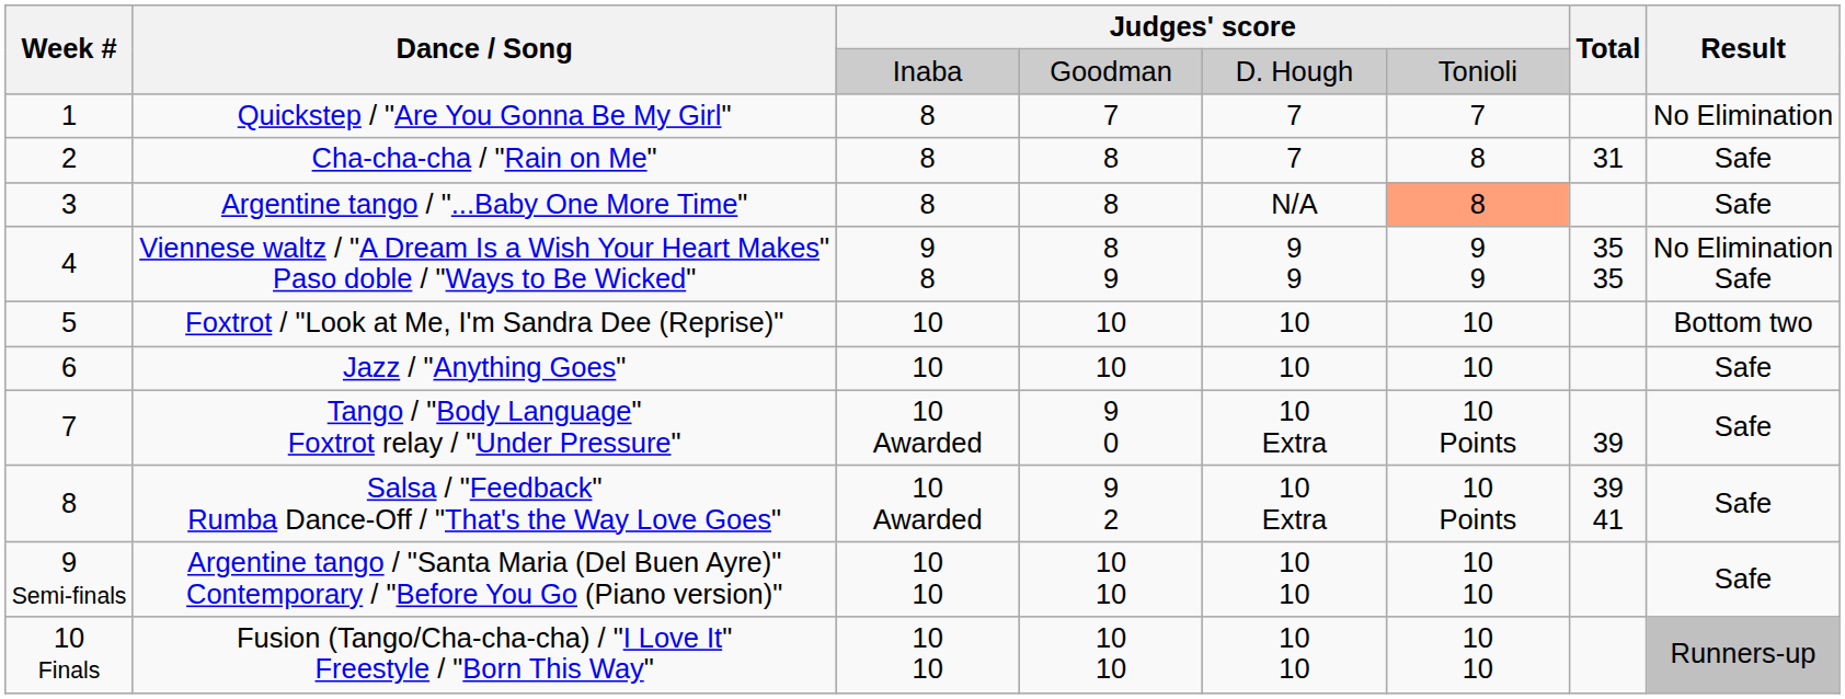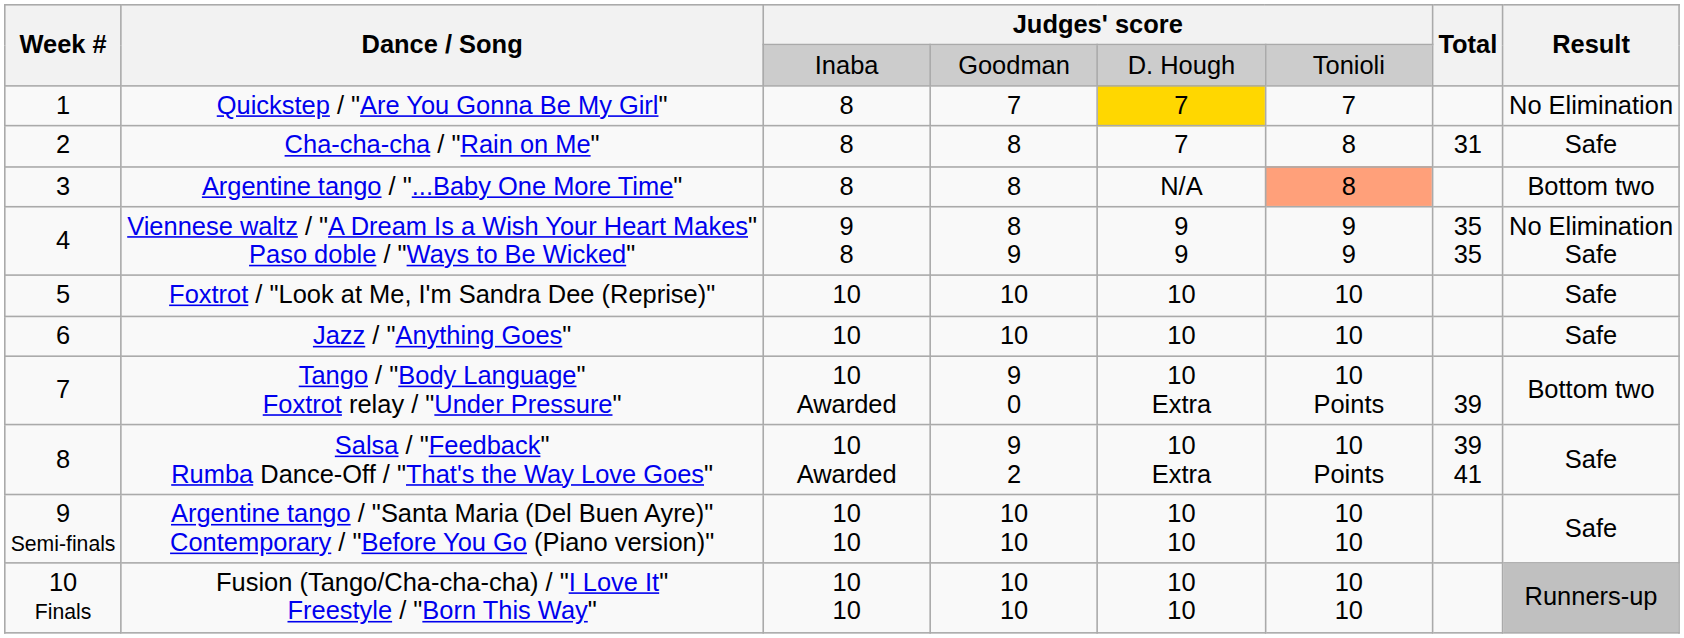 <table class="wikitable" style="text-align:center;">
 <tr style="text-align:center;">
 <th rowspan="2" bgcolor="#CCCCCC" align="Center">Week #</th>
 <th rowspan="2" bgcolor="#CCCCCC" align="Center">Dance / Song</th>
 <th colspan="4" bgcolor="#CCCCCC" align="Center">Judges' score</th>
 <th rowspan="2">Total</th>
 <th rowspan="2">Result</th>
 </tr>
 <tr>
 <td bgcolor="#CCCCCC" width="10%" align="center">Inaba</td>
 <td bgcolor="#CCCCCC" width="10%" align="center">Goodman</td>
 <td bgcolor="#CCCCCC" width="10%" align="center">D. Hough</td>
 <td bgcolor="#CCCCCC" width="10%" align="center">Tonioli</td>
 </tr>
 <tr>
 <td>1</td>
 <td><a href='#'>Quickstep</a> / "<a href='#'>Are You Gonna Be My Girl</a>"</td>
 <td>8</td>
 <td>7</td>
-<td>7</td>
+<td style="background: gold;">7</td>
 <td>7</td>
 <td></td>
 <td>No Elimination</td>
 </tr>
 <tr>
 <td>2</td>
 <td><a href='#'>Cha-cha-cha</a> / "<a href='#'>Rain on Me</a>"</td>
 <td>8</td>
 <td>8</td>
 <td>7</td>
 <td>8</td>
 <td>31</td>
 <td>Safe</td>
 </tr>
 <tr>
 <td>3</td>
 <td><a href='#'>Argentine tango</a> / "<a href='#'>...Baby One More Time</a>"</td>
 <td>8</td>
 <td>8</td>
 <td>N/A</td>
 <td style="background: lightsalmon;">8</td>
 <td></td>
-<td>Safe</td>
+<td>Bottom two</td>
 </tr>
 <tr>
 <td>4</td>
 <td><a href='#'>Viennese waltz</a> / "<a href='#'>A Dream Is a Wish Your Heart Makes</a>"<br><a href='#'>Paso doble</a> / "<a href='#'>Ways to Be Wicked</a>"</td>
 <td>9<br>8</td>
 <td>8<br>9</td>
 <td>9<br>9</td>
 <td>9<br>9</td>
 <td>35<br>35</td>
 <td>No Elimination<br>Safe</td>
 </tr>
 <tr>
 <td>5</td>
 <td><a href='#'>Foxtrot</a> / "Look at Me, I'm Sandra Dee (Reprise)"</td>
 <td>10</td>
 <td>10</td>
 <td>10</td>
 <td>10</td>
 <td></td>
-<td>Bottom two</td>
+<td>Safe</td>
 </tr>
 <tr>
 <td>6</td>
 <td><a href='#'>Jazz</a> / "<a href='#'>Anything Goes</a>"</td>
 <td>10</td>
 <td>10</td>
 <td>10</td>
 <td>10</td>
 <td></td>
 <td>Safe</td>
 </tr>
 <tr>
 <td>7</td>
 <td><a href='#'>Tango</a> / "<a href='#'>Body Language</a>"<br><a href='#'>Foxtrot</a> relay / "<a href='#'>Under Pressure</a>"</td>
 <td>10<br>Awarded</td>
 <td>9<br>0</td>
 <td>10<br>Extra</td>
 <td>10<br>Points</td>
 <td><br>39</td>
-<td>Safe</td>
+<td>Bottom two</td>
 </tr>
 <tr>
 <td>8</td>
 <td><a href='#'>Salsa</a> / "<a href='#'>Feedback</a>"<br><a href='#'>Rumba</a> Dance-Off / "<a href='#'>That's the Way Love Goes</a>"</td>
 <td>10<br>Awarded</td>
 <td>9<br>2</td>
 <td>10<br>Extra</td>
 <td>10<br>Points</td>
 <td>39<br>41</td>
 <td>Safe</td>
 </tr>
 <tr>
 <td>9<br><small>Semi-finals</small></td>
 <td><a href='#'>Argentine tango</a> / "Santa Maria (Del Buen Ayre)"<br><a href='#'>Contemporary</a> / "<a href='#'>Before You Go</a> (Piano version)"</td>
 <td>10<br>10</td>
 <td>10<br>10</td>
 <td>10<br>10</td>
 <td>10<br>10</td>
 <td><br></td>
 <td>Safe</td>
 </tr>
 <tr>
 <td>10<br><small>Finals</small></td>
 <td>Fusion (Tango/Cha-cha-cha) / "<a href='#'>I Love It</a>"<br><a href='#'>Freestyle</a> / "<a href='#'>Born This Way</a>"</td>
 <td>10<br>10</td>
 <td>10<br>10</td>
 <td>10<br>10</td>
 <td>10<br>10</td>
 <td><br></td>
 <td bgcolor="silver">Runners-up</td>
 </tr>
 </table>
